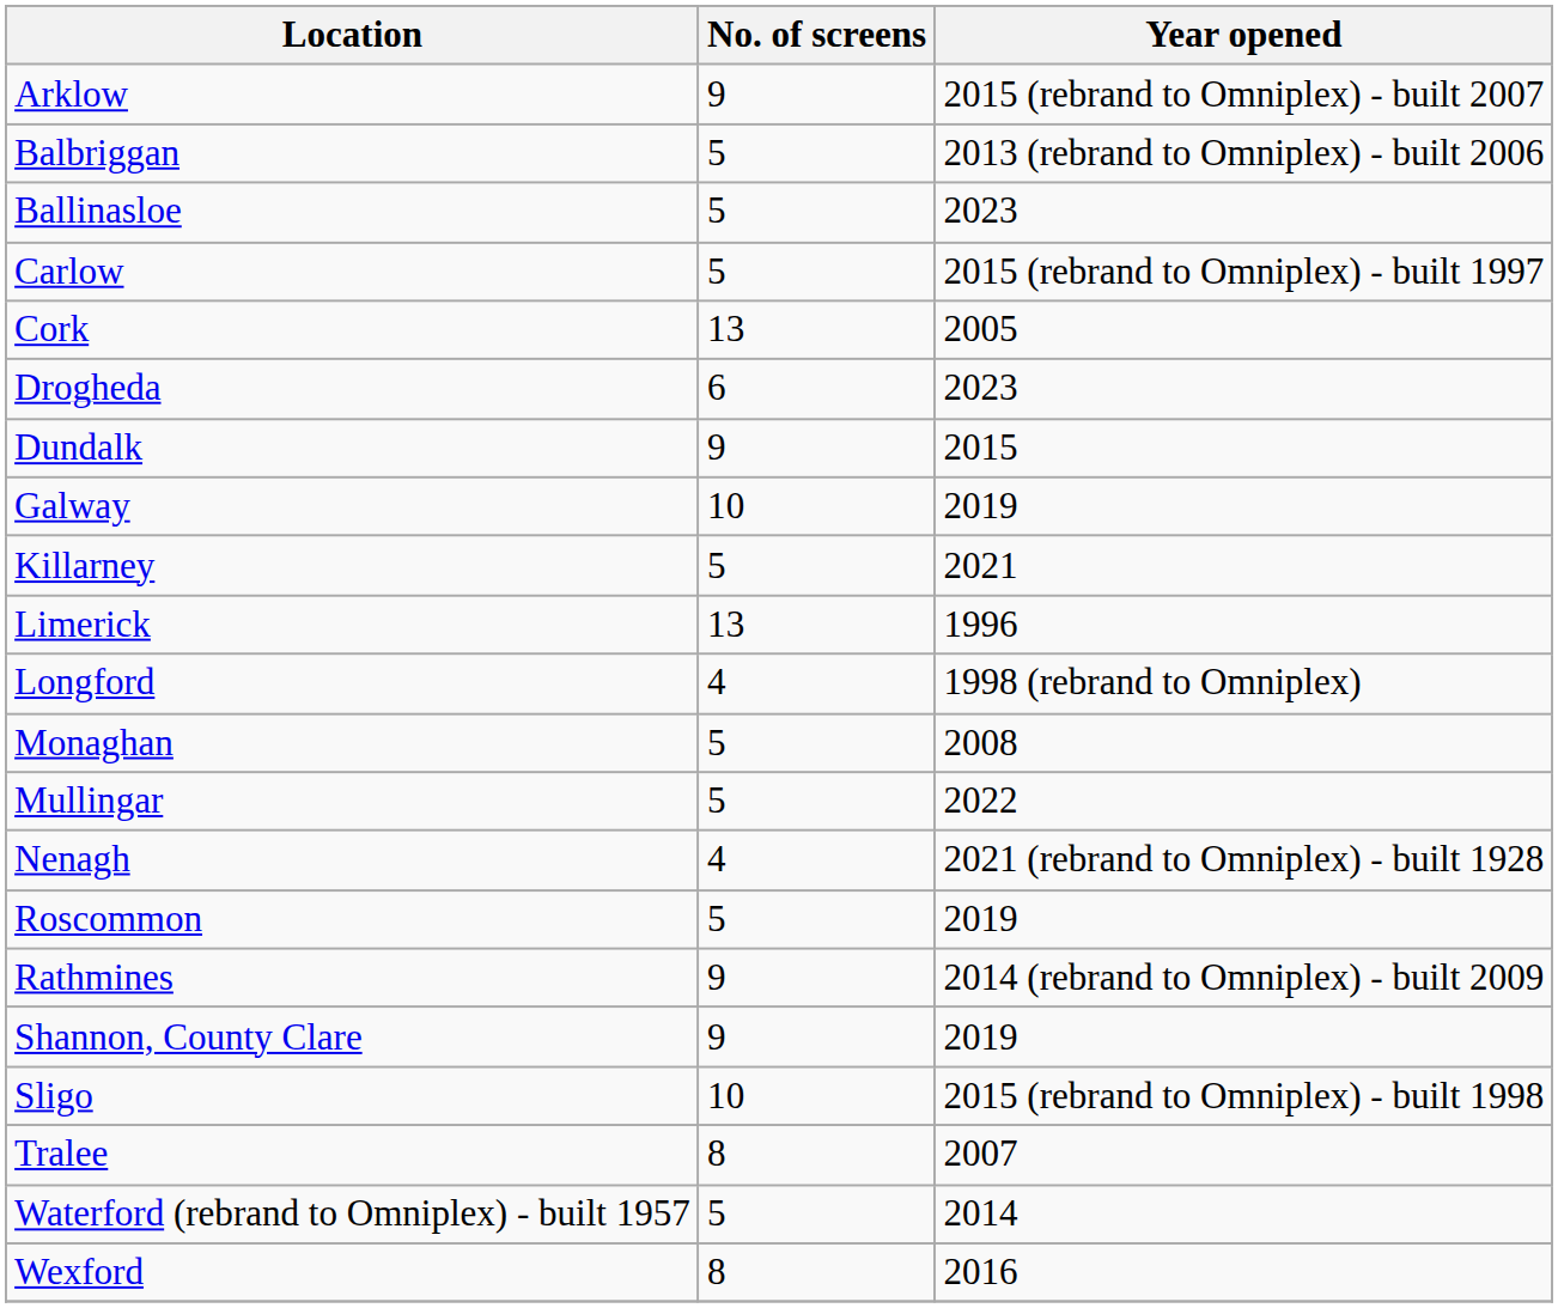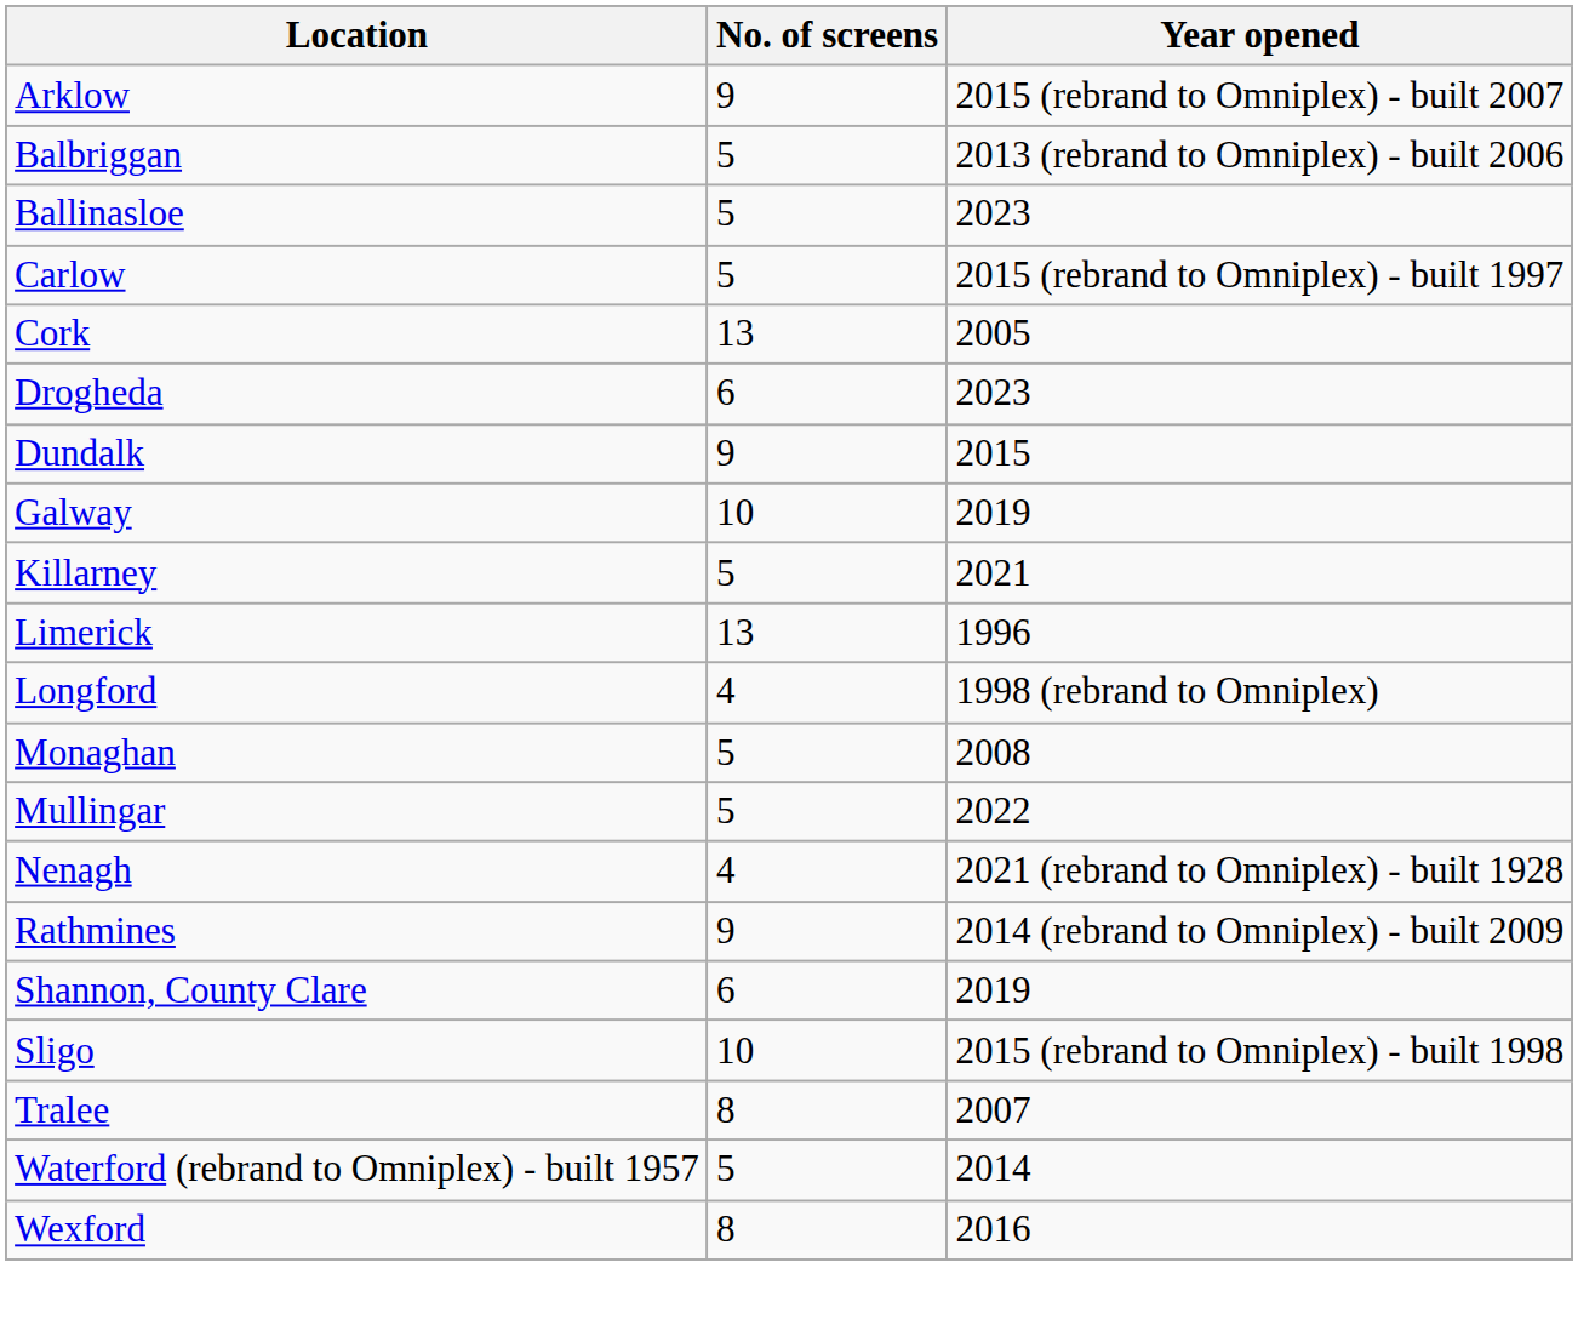 <table class="wikitable">
 <tr>
 <th>Location</th>
 <th>No. of screens</th>
 <th>Year opened</th>
 </tr>
 <tr>
 <td><a href='#'>Arklow</a></td>
 <td>9</td>
 <td>2015 (rebrand to Omniplex) - built 2007 </td>
 </tr>
 <tr>
 <td><a href='#'>Balbriggan</a></td>
 <td>5</td>
 <td>2013 (rebrand to Omniplex) - built 2006 </td>
 </tr>
 <tr>
 <td><a href='#'>Ballinasloe</a></td>
 <td>5</td>
 <td>2023 </td>
 </tr>
 <tr>
 <td><a href='#'>Carlow</a></td>
 <td>5</td>
 <td>2015 (rebrand to Omniplex) - built 1997 </td>
 </tr>
 <tr>
 <td><a href='#'>Cork</a></td>
 <td>13</td>
 <td>2005 </td>
 </tr>
 <tr>
 <td><a href='#'>Drogheda</a></td>
 <td>6</td>
 <td>2023 </td>
 </tr>
 <tr>
 <td><a href='#'>Dundalk</a></td>
 <td>9</td>
 <td>2015 </td>
 </tr>
 <tr>
 <td><a href='#'>Galway</a></td>
 <td>10</td>
 <td>2019  </td>
 </tr>
 <tr>
 <td><a href='#'>Killarney</a></td>
 <td>5</td>
 <td>2021  </td>
 </tr>
 <tr>
 <td><a href='#'>Limerick</a></td>
 <td>13</td>
 <td>1996  </td>
 </tr>
 <tr>
 <td><a href='#'>Longford</a></td>
 <td>4</td>
 <td>1998  (rebrand to Omniplex) </td>
 </tr>
 <tr>
 <td><a href='#'>Monaghan</a></td>
 <td>5</td>
 <td>2008  </td>
 </tr>
 <tr>
 <td><a href='#'>Mullingar</a></td>
 <td>5</td>
 <td>2022  </td>
 </tr>
 <tr>
 <td><a href='#'>Nenagh</a></td>
 <td>4</td>
 <td>2021 (rebrand to Omniplex) - built 1928 </td>
 </tr>
 <tr>
-<td><a href='#'>Roscommon</a></td>
-<td>5</td>
-<td>2019</td>
-</tr>
-<tr>
 <td><a href='#'>Rathmines</a></td>
 <td>9</td>
 <td>2014  (rebrand to Omniplex) - built 2009  </td>
 </tr>
 <tr>
 <td><a href='#'>Shannon, County Clare</a></td>
-<td>9</td>
+<td>6</td>
 <td>2019  </td>
 </tr>
 <tr>
 <td><a href='#'>Sligo</a></td>
 <td>10</td>
 <td>2015 (rebrand to Omniplex) - built 1998    </td>
 </tr>
 <tr>
 <td><a href='#'>Tralee</a></td>
 <td>8</td>
 <td>2007  </td>
 </tr>
 <tr>
 <td><a href='#'>Waterford</a>  (rebrand to Omniplex) - built 1957</td>
 <td>5</td>
 <td>2014  </td>
 </tr>
 <tr>
 <td><a href='#'>Wexford</a></td>
 <td>8</td>
 <td>2016  </td>
 </tr>
 <tr>
 </tr>
 <tr>
 </tr>
 <tr>
 </tr>
 <tr>
 </tr>
 </table>
